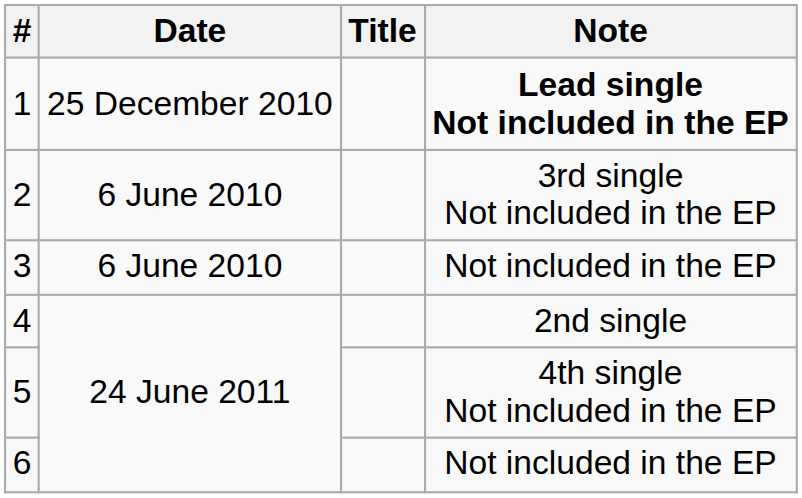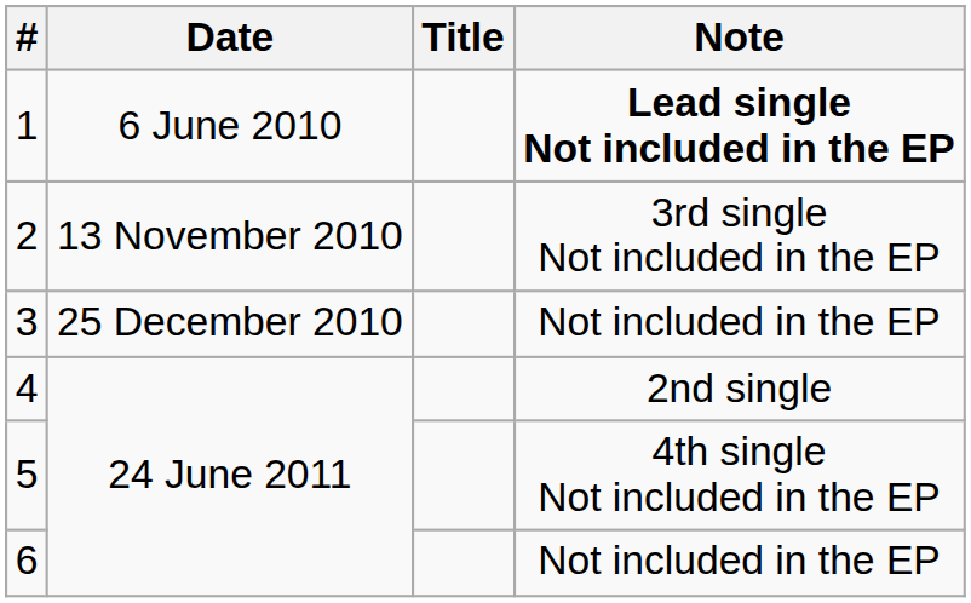 <table class="wikitable">
 <tr>
 <th>#</th>
 <th>Date</th>
 <th>Title</th>
 <th>Note</th>
 </tr>
 <tr align="center">
 <td>1</td>
-<td>25 December 2010</td>
+<td>6 June 2010</td>
 <td></td>
 <td><strong>Lead single <br> Not included in the EP</strong></td>
 </tr>
 <tr align="center">
 <td>2</td>
-<td>6 June 2010</td>
+<td>13 November 2010</td>
 <td></td>
 <td>3rd single <br> Not included in the EP</td>
 </tr>
 <tr align="center">
 <td>3</td>
-<td>6 June 2010</td>
+<td>25 December 2010</td>
 <td></td>
 <td>Not included in the EP</td>
 </tr>
 <tr align="center">
 <td>4</td>
 <td rowspan="3">24 June 2011</td>
 <td></td>
 <td>2nd single</td>
 </tr>
 <tr align="center">
 <td>5</td>
 <td></td>
 <td>4th single <br> Not included in the EP</td>
 </tr>
 <tr align="center">
 <td>6</td>
 <td></td>
 <td>Not included in the EP</td>
 </tr>
 </table>
